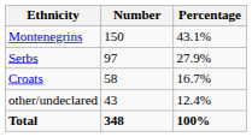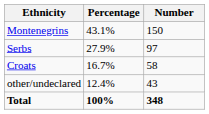 <table class="wikitable">
 <tr>
 <th width="100px">Ethnicity</th>
+<th width="80px">Percentage</th>
 <th width="80px">Number</th>
-<th width="80px">Percentage</th>
 </tr>
 <tr>
 <td><a href='#'>Montenegrins</a></td>
+<td>43.1%</td>
 <td>150</td>
-<td>43.1%</td>
 </tr>
 <tr>
 <td><a href='#'>Serbs</a></td>
+<td>27.9%</td>
 <td>97</td>
-<td>27.9%</td>
 </tr>
 <tr>
 <td><a href='#'>Croats</a></td>
+<td>16.7%</td>
 <td>58</td>
-<td>16.7%</td>
 </tr>
 <tr>
 <td>other/undeclared</td>
+<td>12.4%</td>
 <td>43</td>
-<td>12.4%</td>
 </tr>
 <tr>
 <td><strong>Total</strong></td>
+<td><strong>100%</strong></td>
 <td><strong>348</strong></td>
-<td><strong>100%</strong></td>
 </tr>
 </table>
